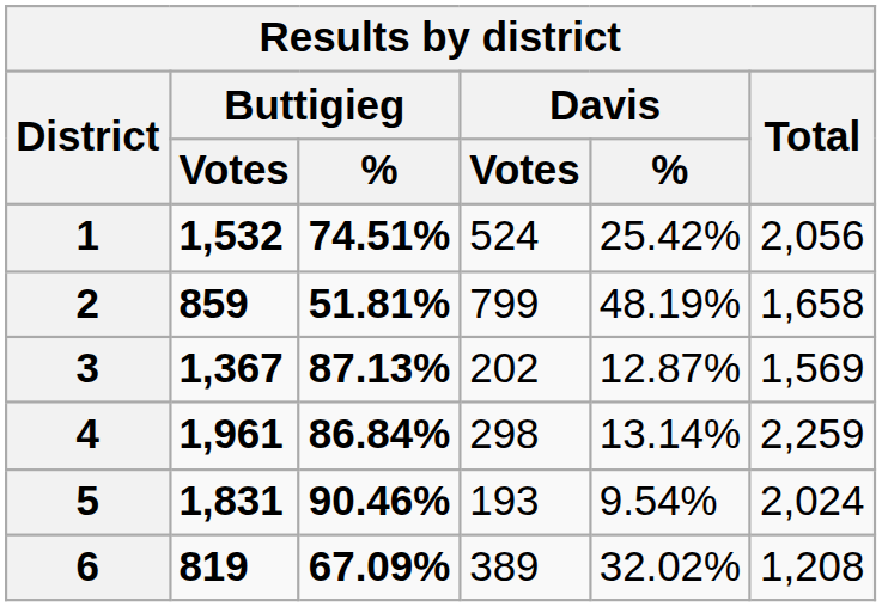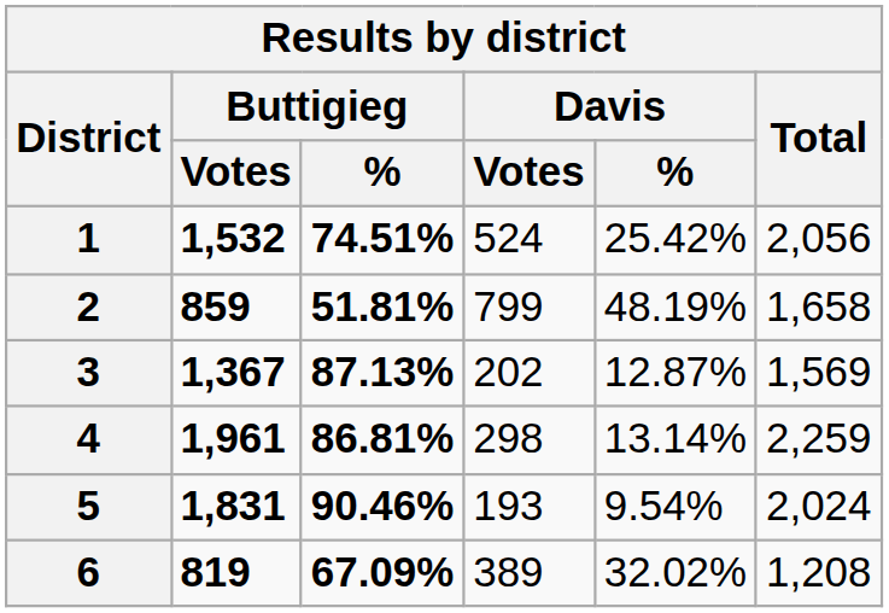 <table class="wikitable sortable">
 <tr>
 <th colspan=6 textalign=center>Results by district</th>
 </tr>
 <tr>
 <th rowspan=2>District</th>
 <th colspan=2>Buttigieg</th>
 <th colspan=2>Davis</th>
 <th rowspan=2>Total</th>
 </tr>
 <tr>
 <th>Votes</th>
 <th>%</th>
 <th>Votes</th>
 <th>%</th>
 </tr>
 <tr>
 <th>1</th>
 <td><strong>1,532</strong></td>
 <td><strong>74.51%</strong></td>
 <td>524</td>
 <td>25.42%</td>
 <td>2,056</td>
 </tr>
 <tr>
 <th>2</th>
 <td><strong>859</strong></td>
 <td><strong>51.81%</strong></td>
 <td>799</td>
 <td>48.19%</td>
 <td>1,658</td>
 </tr>
 <tr>
 <th>3</th>
 <td><strong>1,367</strong></td>
 <td><strong>87.13%</strong></td>
 <td>202</td>
 <td>12.87%</td>
 <td>1,569</td>
 </tr>
 <tr>
 <th>4</th>
 <td><strong>1,961</strong></td>
-<td><strong>86.84%</strong></td>
+<td><strong>86.81%</strong></td>
 <td>298</td>
 <td>13.14%</td>
 <td>2,259</td>
 </tr>
 <tr>
 <th>5</th>
 <td><strong>1,831</strong></td>
 <td><strong>90.46%</strong></td>
 <td>193</td>
 <td>9.54%</td>
 <td>2,024</td>
 </tr>
 <tr>
 <th>6</th>
 <td><strong>819</strong></td>
 <td><strong>67.09%</strong></td>
 <td>389</td>
 <td>32.02%</td>
 <td>1,208</td>
 </tr>
 </table>
